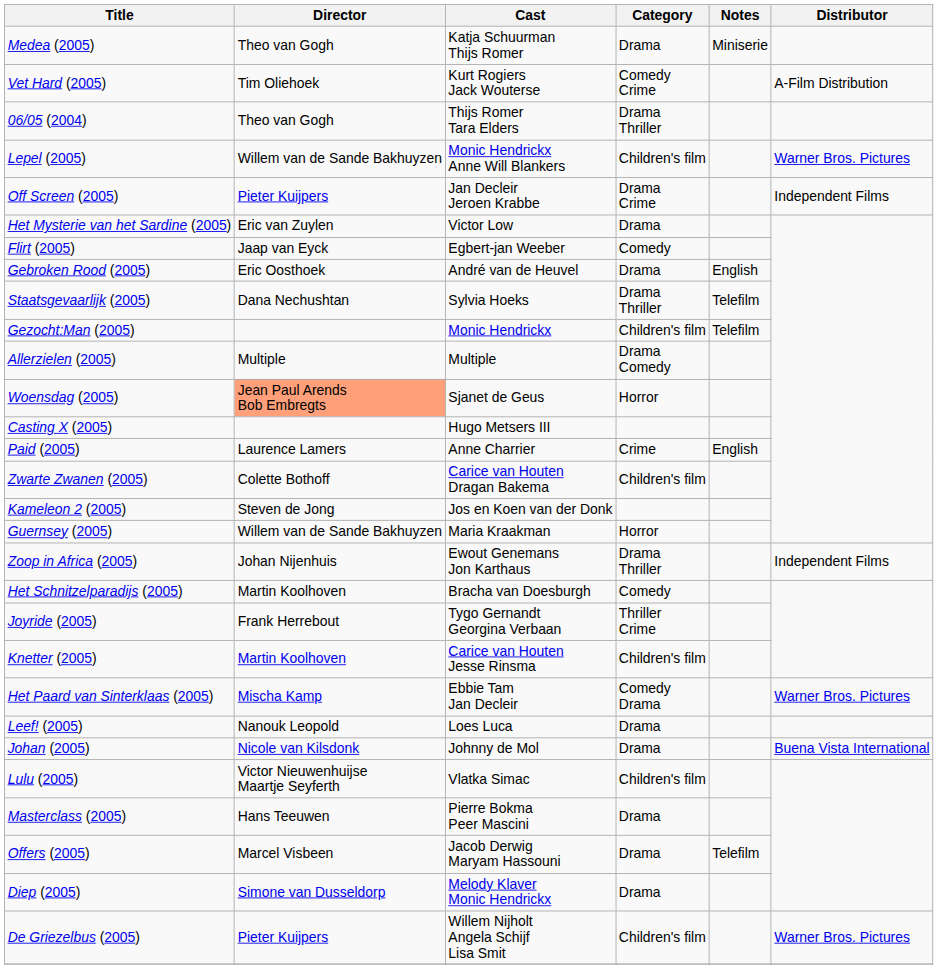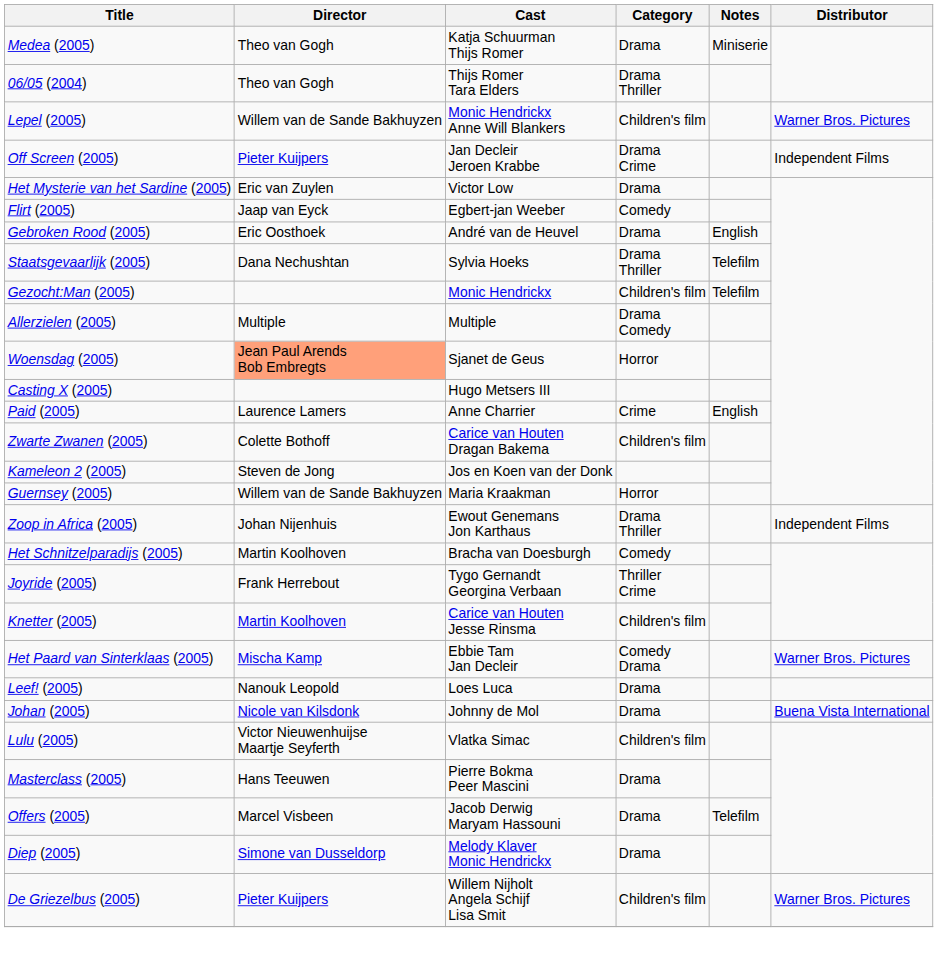 <table class="wikitable">
 <tr>
 <th>Title</th>
 <th>Director</th>
 <th>Cast</th>
 <th>Category</th>
 <th>Notes</th>
 <th>Distributor</th>
 </tr>
 <tr>
 <td><em><a href='#'>Medea</a></em> (<a href='#'>2005</a>)</td>
 <td>Theo van Gogh</td>
 <td>Katja Schuurman<br>Thijs Romer</td>
 <td>Drama</td>
 <td>Miniserie</td>
-</tr>
-<tr>
-<td><em><a href='#'>Vet Hard</a></em> (<a href='#'>2005</a>)</td>
-<td>Tim Oliehoek</td>
-<td>Kurt Rogiers<br>Jack Wouterse</td>
-<td>Comedy<br>Crime</td>
-<td></td>
-<td>A-Film Distribution</td>
 </tr>
 <tr>
 <td><em><a href='#'>06/05</a></em> (<a href='#'>2004</a>)</td>
 <td>Theo van Gogh</td>
 <td>Thijs Romer<br>Tara Elders</td>
 <td>Drama<br>Thriller</td>
 <td></td>
 </tr>
 <tr>
 <td><em><a href='#'>Lepel</a></em> (<a href='#'>2005</a>)</td>
 <td>Willem van de Sande Bakhuyzen</td>
 <td><a href='#'>Monic Hendrickx</a><br>Anne Will Blankers</td>
 <td>Children's film</td>
 <td></td>
 <td><a href='#'>Warner Bros. Pictures</a></td>
 </tr>
 <tr>
 <td><em><a href='#'>Off Screen</a></em> (<a href='#'>2005</a>)</td>
 <td><a href='#'>Pieter Kuijpers</a></td>
 <td>Jan Decleir<br>Jeroen Krabbe</td>
 <td>Drama<br>Crime</td>
 <td></td>
 <td>Independent Films</td>
 </tr>
 <tr>
 <td><em><a href='#'>Het Mysterie van het Sardine</a></em> (<a href='#'>2005</a>)</td>
 <td>Eric van Zuylen</td>
 <td>Victor Low</td>
 <td>Drama</td>
 <td></td>
 </tr>
 <tr>
 <td><em><a href='#'>Flirt</a></em> (<a href='#'>2005</a>)</td>
 <td>Jaap van Eyck</td>
 <td>Egbert-jan Weeber</td>
 <td>Comedy</td>
 <td></td>
 </tr>
 <tr>
 <td><em><a href='#'>Gebroken Rood</a></em> (<a href='#'>2005</a>)</td>
 <td>Eric Oosthoek</td>
 <td>André van de Heuvel</td>
 <td>Drama</td>
 <td>English</td>
 </tr>
 <tr>
 <td><em><a href='#'>Staatsgevaarlijk</a></em> (<a href='#'>2005</a>)</td>
 <td>Dana Nechushtan</td>
 <td>Sylvia Hoeks</td>
 <td>Drama<br>Thriller</td>
 <td>Telefilm</td>
 </tr>
 <tr>
 <td><em><a href='#'>Gezocht:Man</a></em> (<a href='#'>2005</a>)</td>
 <td></td>
 <td><a href='#'>Monic Hendrickx</a></td>
 <td>Children's film</td>
 <td>Telefilm</td>
 </tr>
 <tr>
 <td><em><a href='#'>Allerzielen</a></em> (<a href='#'>2005</a>)</td>
 <td>Multiple</td>
 <td>Multiple</td>
 <td>Drama<br>Comedy</td>
 <td></td>
 </tr>
 <tr>
 <td><em><a href='#'>Woensdag</a></em> (<a href='#'>2005</a>)</td>
 <td style="background: lightsalmon;">Jean Paul Arends<br>Bob Embregts</td>
 <td>Sjanet de Geus</td>
 <td>Horror</td>
 <td></td>
 </tr>
 <tr>
 <td><em><a href='#'>Casting X</a></em> (<a href='#'>2005</a>)</td>
 <td></td>
 <td>Hugo Metsers III</td>
 <td></td>
 <td></td>
 </tr>
 <tr>
 <td><em><a href='#'>Paid</a></em> (<a href='#'>2005</a>)</td>
 <td>Laurence Lamers</td>
 <td>Anne Charrier</td>
 <td>Crime</td>
 <td>English</td>
 </tr>
 <tr>
 <td><em><a href='#'>Zwarte Zwanen</a></em> (<a href='#'>2005</a>)</td>
 <td>Colette Bothoff</td>
 <td><a href='#'>Carice van Houten</a><br>Dragan Bakema</td>
 <td>Children's film</td>
 <td></td>
 </tr>
 <tr>
 <td><em><a href='#'>Kameleon 2</a></em> (<a href='#'>2005</a>)</td>
 <td>Steven de Jong</td>
 <td>Jos en Koen van der Donk</td>
 <td></td>
 <td></td>
 </tr>
 <tr>
 <td><em><a href='#'>Guernsey</a></em> (<a href='#'>2005</a>)</td>
 <td>Willem van de Sande Bakhuyzen</td>
 <td>Maria Kraakman</td>
 <td>Horror</td>
 <td></td>
 </tr>
 <tr>
 <td><em><a href='#'>Zoop in Africa</a></em> (<a href='#'>2005</a>)</td>
 <td>Johan Nijenhuis</td>
 <td>Ewout Genemans<br>Jon Karthaus</td>
 <td>Drama<br>Thriller</td>
 <td></td>
 <td>Independent Films</td>
 </tr>
 <tr>
 <td><em><a href='#'>Het Schnitzelparadijs</a></em> (<a href='#'>2005</a>)</td>
 <td>Martin Koolhoven</td>
 <td>Bracha van Doesburgh</td>
 <td>Comedy</td>
 <td></td>
 </tr>
 <tr>
 <td><em><a href='#'>Joyride</a></em> (<a href='#'>2005</a>)</td>
 <td>Frank Herrebout</td>
 <td>Tygo Gernandt<br>Georgina Verbaan</td>
 <td>Thriller<br>Crime</td>
 <td></td>
 </tr>
 <tr>
 <td><em><a href='#'>Knetter</a></em> (<a href='#'>2005</a>)</td>
 <td><a href='#'>Martin Koolhoven</a></td>
 <td><a href='#'>Carice van Houten</a><br>Jesse Rinsma</td>
 <td>Children's film</td>
 <td></td>
 </tr>
 <tr>
 <td><em><a href='#'>Het Paard van Sinterklaas</a></em> (<a href='#'>2005</a>)</td>
 <td><a href='#'>Mischa Kamp</a></td>
 <td>Ebbie Tam<br>Jan Decleir</td>
 <td>Comedy<br>Drama</td>
 <td></td>
 <td><a href='#'>Warner Bros. Pictures</a></td>
 </tr>
 <tr>
 <td><em><a href='#'>Leef!</a></em> (<a href='#'>2005</a>)</td>
 <td>Nanouk Leopold</td>
 <td>Loes Luca</td>
 <td>Drama</td>
 <td></td>
 </tr>
 <tr>
 <td><em><a href='#'>Johan</a></em> (<a href='#'>2005</a>)</td>
 <td><a href='#'>Nicole van Kilsdonk</a></td>
 <td>Johnny de Mol</td>
 <td>Drama</td>
 <td></td>
 <td><a href='#'>Buena Vista International</a></td>
 </tr>
 <tr>
 <td><em><a href='#'>Lulu</a></em> (<a href='#'>2005</a>)</td>
 <td>Victor Nieuwenhuijse<br>Maartje Seyferth</td>
 <td>Vlatka Simac</td>
 <td>Children's film</td>
 <td></td>
 </tr>
 <tr>
 <td><em><a href='#'>Masterclass</a></em> (<a href='#'>2005</a>)</td>
 <td>Hans Teeuwen</td>
 <td>Pierre Bokma<br>Peer Mascini</td>
 <td>Drama</td>
 <td></td>
 </tr>
 <tr>
 <td><em><a href='#'>Offers</a></em> (<a href='#'>2005</a>)</td>
 <td>Marcel Visbeen</td>
 <td>Jacob Derwig<br>Maryam Hassouni</td>
 <td>Drama</td>
 <td>Telefilm</td>
 </tr>
 <tr>
 <td><em><a href='#'>Diep</a></em> (<a href='#'>2005</a>)</td>
 <td><a href='#'>Simone van Dusseldorp</a></td>
 <td><a href='#'>Melody Klaver</a><br><a href='#'>Monic Hendrickx</a></td>
 <td>Drama</td>
 <td></td>
 </tr>
 <tr>
 <td><em><a href='#'>De Griezelbus</a></em> (<a href='#'>2005</a>)</td>
 <td><a href='#'>Pieter Kuijpers</a></td>
 <td>Willem Nijholt<br>Angela Schijf<br>Lisa Smit</td>
 <td>Children's film</td>
 <td></td>
 <td><a href='#'>Warner Bros. Pictures</a></td>
 </tr>
 <tr>
 </tr>
 </table>
